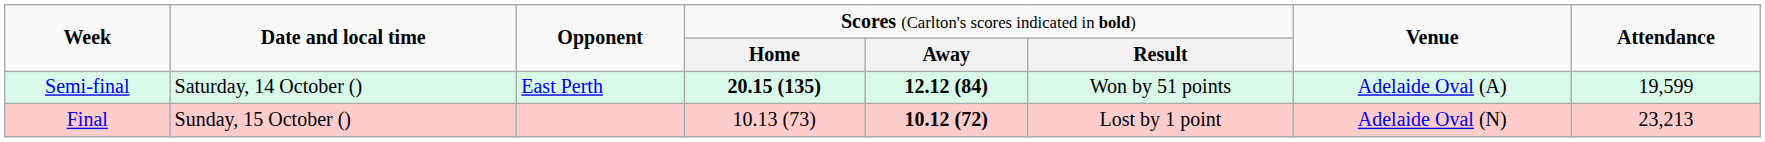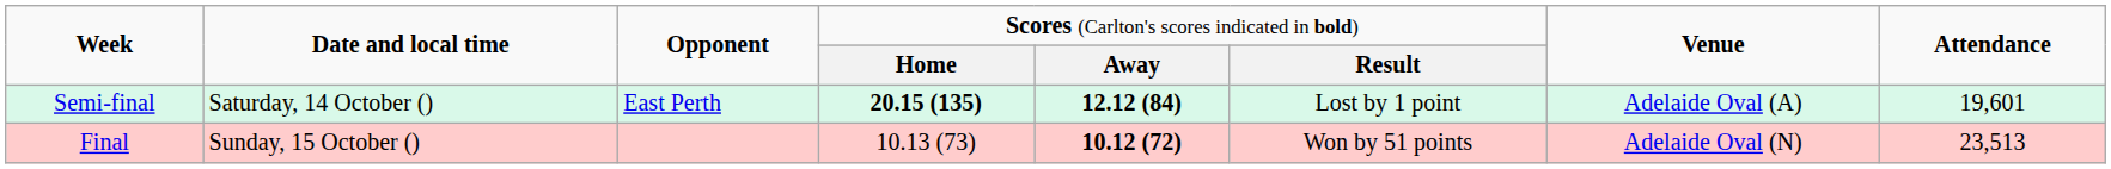 <table class="wikitable" style="font-size:90%; text-align:center; width: 100%; margin-left: auto; margin-right: auto;">
 <tr>
 <td rowspan=2><strong>Week</strong></td>
 <td rowspan=2><strong>Date and local time</strong></td>
 <td rowspan=2><strong>Opponent</strong></td>
 <td colspan=3><strong>Scores</strong> <small>(Carlton's scores indicated in <strong>bold</strong>)</small></td>
 <td rowspan=2><strong>Venue</strong></td>
 <td rowspan=2><strong>Attendance</strong></td>
 </tr>
 <tr>
 <th>Home</th>
 <th>Away</th>
 <th>Result</th>
 </tr>
 <tr style="background:#d9f9e9;">
 <td><a href='#'>Semi-final</a></td>
 <td align=left>Saturday, 14 October ()</td>
 <td align=left><a href='#'>East Perth</a></td>
 <td><strong>20.15 (135)</strong></td>
 <td><strong>12.12 (84)</strong></td>
-<td>Won by 51 points</td>
+<td>Lost by 1 point</td>
 <td><a href='#'>Adelaide Oval</a> (A)</td>
-<td>19,599</td>
+<td>19,601</td>
 </tr>
 <tr style="background:#fcc;">
 <td><a href='#'>Final</a></td>
 <td align=left>Sunday, 15 October ()</td>
 <td align=left></td>
 <td>10.13 (73)</td>
 <td><strong>10.12 (72)</strong></td>
-<td>Lost by 1 point</td>
+<td>Won by 51 points</td>
 <td><a href='#'>Adelaide Oval</a> (N)</td>
-<td>23,213</td>
+<td>23,513</td>
 </tr>
 </table>
